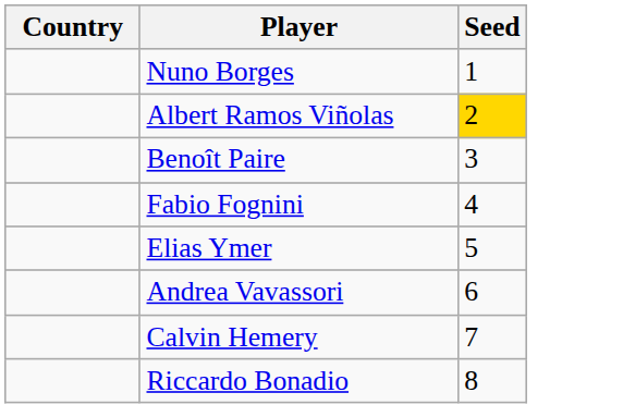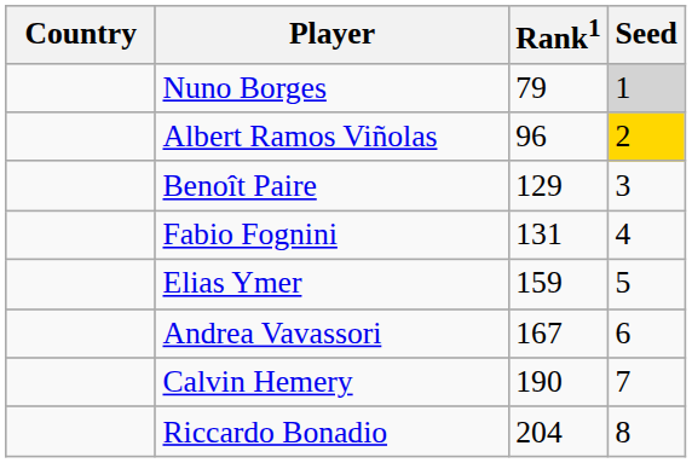 <table class="sortable wikitable">
 <tr>
 <th width="70">Country</th>
 <th width="175">Player</th>
+<th>Rank<sup>1</sup></th>
 <th>Seed</th>
 </tr>
 <tr>
 <td></td>
 <td><a href='#'>Nuno Borges</a></td>
-<td>1</td>
+<td>79</td>
+<td style="background: lightgrey;">1</td>
 </tr>
 <tr>
 <td></td>
 <td><a href='#'>Albert Ramos Viñolas</a></td>
+<td>96</td>
 <td style="background: gold;">2</td>
 </tr>
 <tr>
 <td></td>
 <td><a href='#'>Benoît Paire</a></td>
+<td>129</td>
 <td>3</td>
 </tr>
 <tr>
 <td></td>
 <td><a href='#'>Fabio Fognini</a></td>
+<td>131</td>
 <td>4</td>
 </tr>
 <tr>
 <td></td>
 <td><a href='#'>Elias Ymer</a></td>
+<td>159</td>
 <td>5</td>
 </tr>
 <tr>
 <td></td>
 <td><a href='#'>Andrea Vavassori</a></td>
+<td>167</td>
 <td>6</td>
 </tr>
 <tr>
 <td></td>
 <td><a href='#'>Calvin Hemery</a></td>
+<td>190</td>
 <td>7</td>
 </tr>
 <tr>
 <td></td>
 <td><a href='#'>Riccardo Bonadio</a></td>
+<td>204</td>
 <td>8</td>
 </tr>
 </table>
